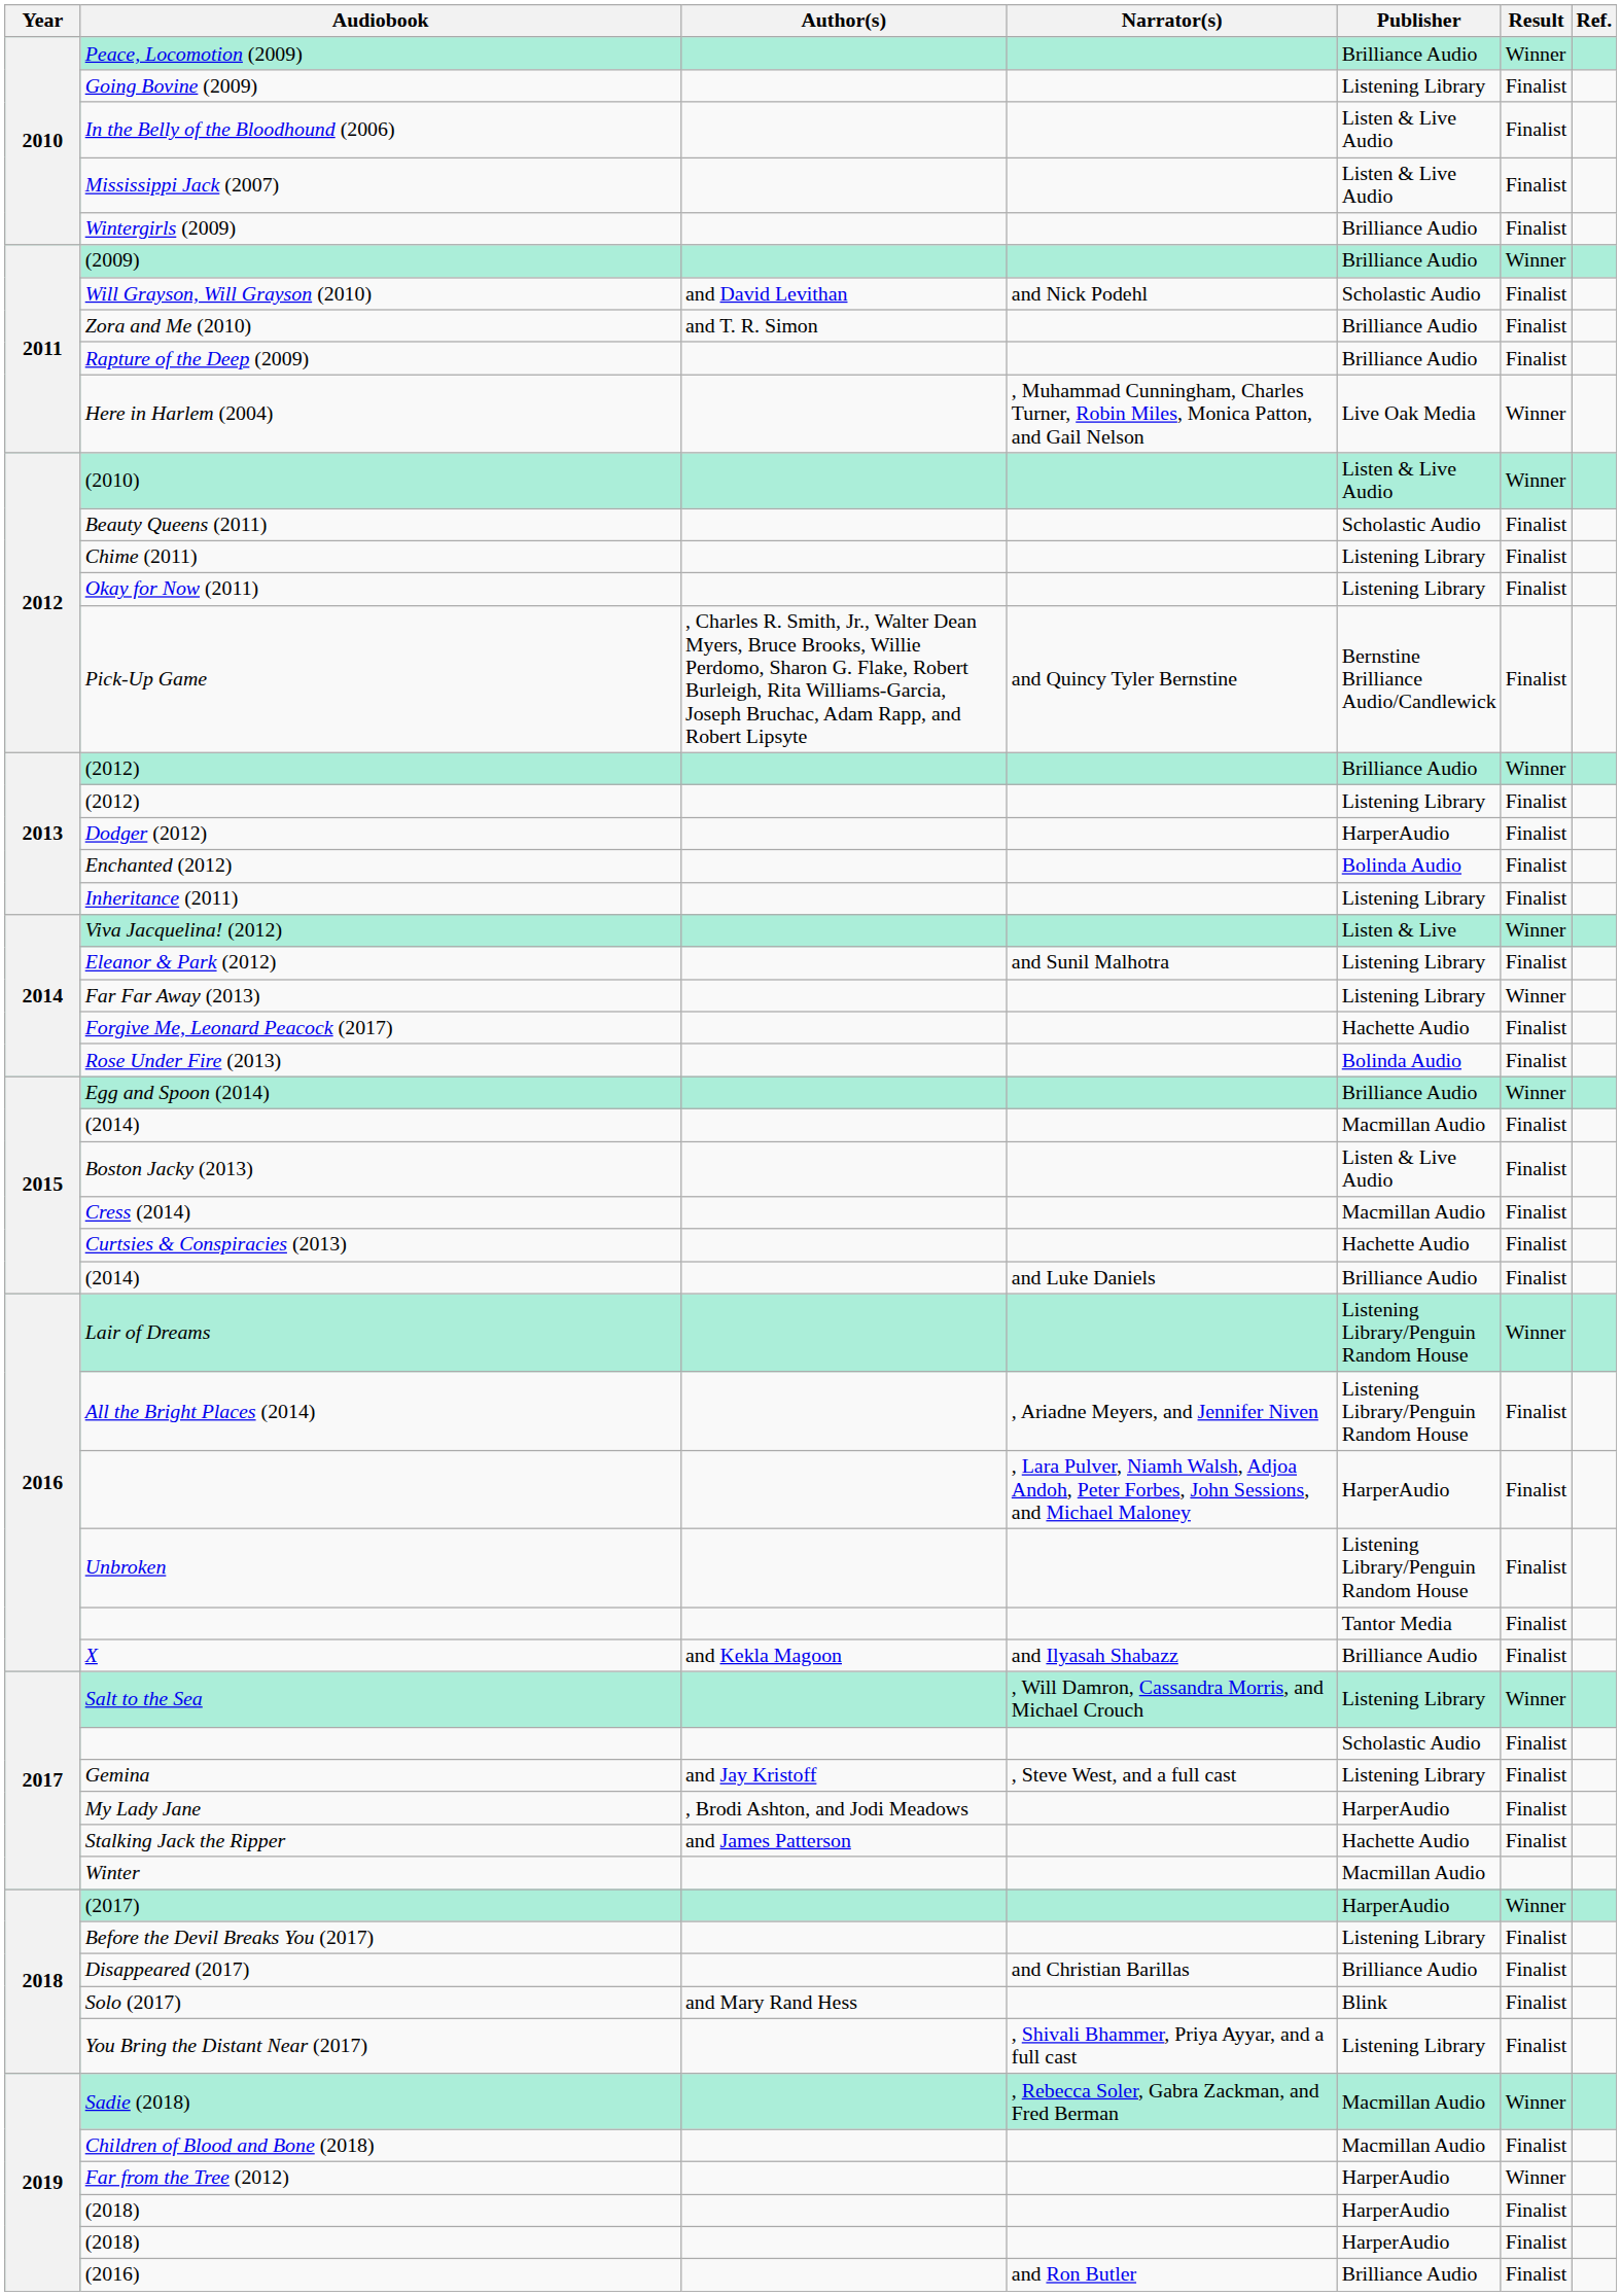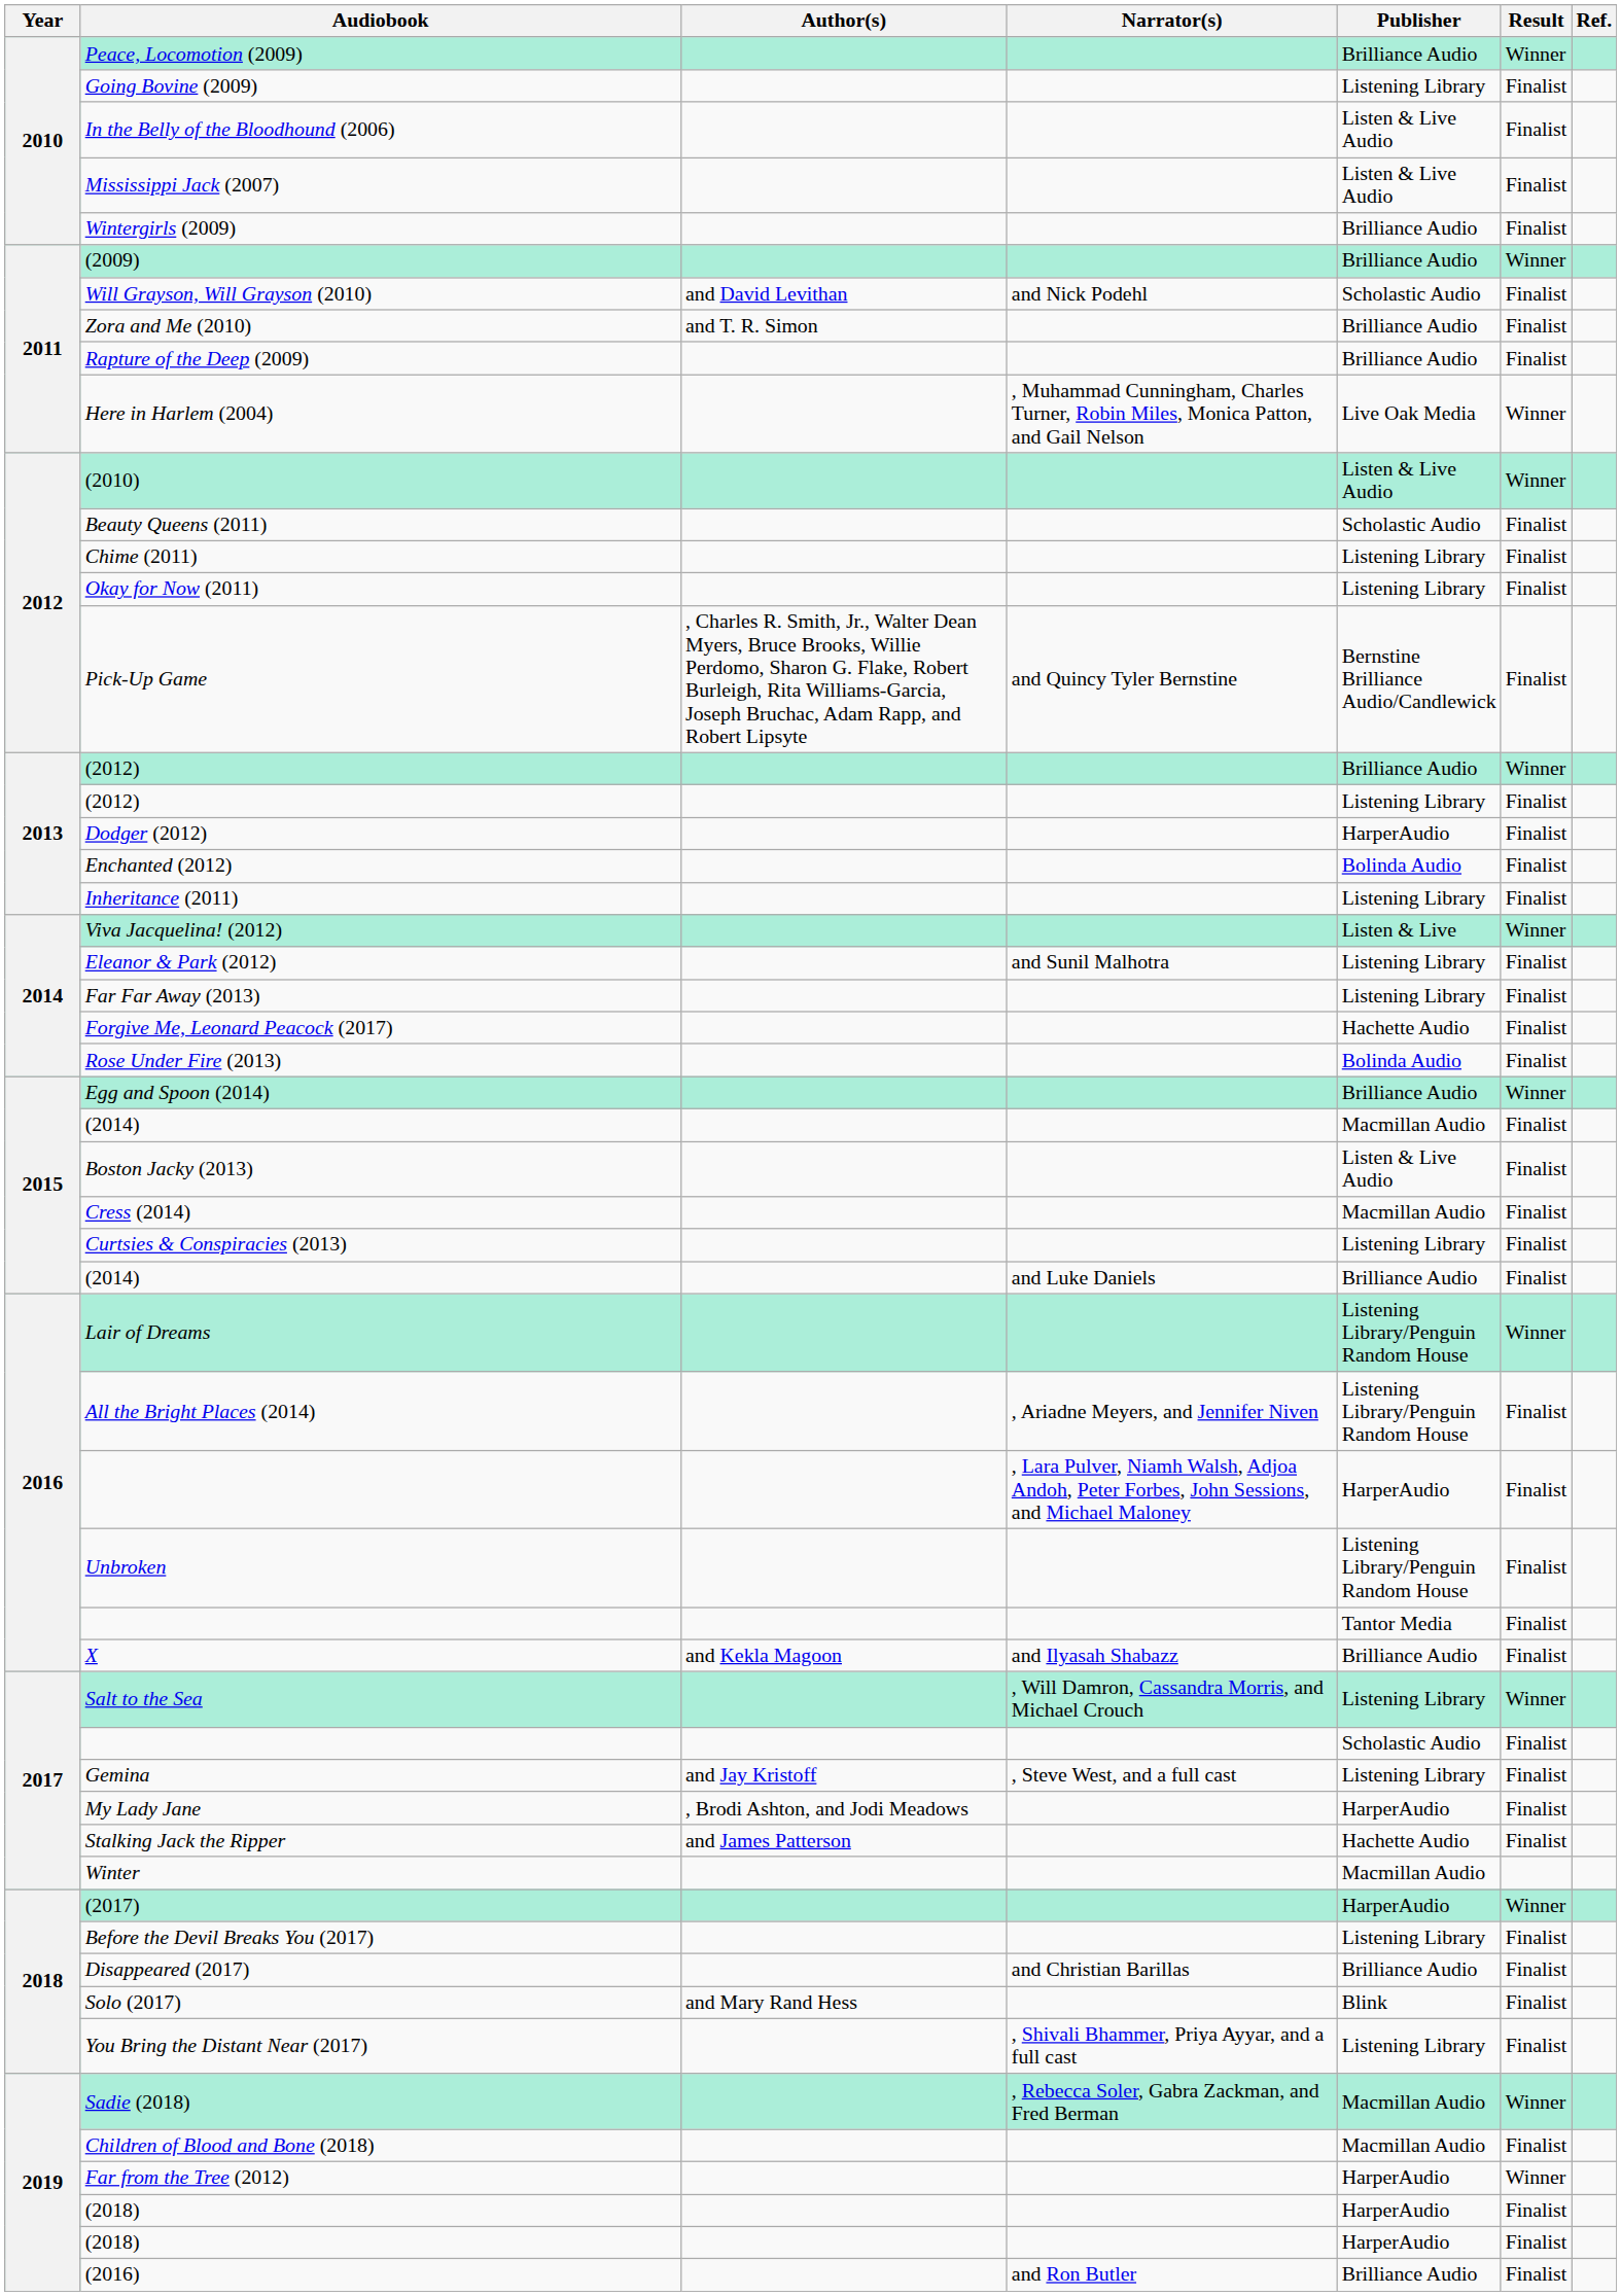 <table class="wikitable sortable mw-collapsible" style="width:100%">
 <tr>
 <th style="width:5%;">Year</th>
 <th style="width:43%;">Audiobook</th>
 <th scope="col" width="23%">Author(s)</th>
 <th scope="col" width="23%">Narrator(s)</th>
 <th style="width:19%;">Publisher</th>
 <th scope="col" width="6%">Result</th>
 <th scope="col" width="5%">Ref.</th>
 </tr>
 <tr style="background:#ABEED9">
 <th rowspan="5">2010<br></th>
 <td><a href='#'><em>Peace, Locomotion</em></a> (2009)</td>
 <td></td>
 <td></td>
 <td>Brilliance Audio</td>
 <td>Winner</td>
 <td></td>
 </tr>
 <tr>
 <td><em><a href='#'>Going Bovine</a></em> (2009)</td>
 <td></td>
 <td></td>
 <td>Listening Library</td>
 <td>Finalist</td>
 <td></td>
 </tr>
 <tr>
 <td><em><a href='#'>In the Belly of the Bloodhound</a></em> (2006)</td>
 <td></td>
 <td></td>
 <td>Listen & Live Audio</td>
 <td>Finalist</td>
 <td></td>
 </tr>
 <tr>
 <td><em><a href='#'>Mississippi Jack</a></em> (2007)</td>
 <td></td>
 <td></td>
 <td>Listen & Live Audio</td>
 <td>Finalist</td>
 <td></td>
 </tr>
 <tr>
 <td><em><a href='#'>Wintergirls</a></em> (2009)</td>
 <td></td>
 <td></td>
 <td>Brilliance Audio</td>
 <td>Finalist</td>
 <td></td>
 </tr>
 <tr style="background:#ABEED9">
 <th rowspan="5">2011<br></th>
 <td><em></em> (2009)</td>
 <td></td>
 <td></td>
 <td>Brilliance Audio</td>
 <td>Winner</td>
 <td></td>
 </tr>
 <tr>
 <td><em><a href='#'>Will Grayson, Will Grayson</a></em> (2010)</td>
 <td> and <a href='#'>David Levithan</a></td>
 <td>and Nick Podehl</td>
 <td>Scholastic Audio</td>
 <td>Finalist</td>
 <td></td>
 </tr>
 <tr>
 <td><em>Zora and Me</em> (2010)</td>
 <td> and T. R. Simon</td>
 <td></td>
 <td>Brilliance Audio</td>
 <td>Finalist</td>
 <td></td>
 </tr>
 <tr>
 <td><em><a href='#'>Rapture of the Deep</a></em> (2009)</td>
 <td></td>
 <td></td>
 <td>Brilliance Audio</td>
 <td>Finalist</td>
 <td></td>
 </tr>
 <tr>
 <td><em>Here in Harlem</em> (2004)</td>
 <td></td>
 <td>, Muhammad Cunningham, Charles Turner, <a href='#'>Robin Miles</a>, Monica Patton, and Gail Nelson</td>
 <td>Live Oak Media</td>
 <td>Winner</td>
 <td></td>
 </tr>
 <tr style="background:#ABEED9">
 <th rowspan="5">2012<br></th>
 <td><em></em> (2010)</td>
 <td></td>
 <td></td>
 <td>Listen & Live Audio</td>
 <td>Winner</td>
 <td></td>
 </tr>
 <tr>
 <td><em>Beauty Queens</em> (2011)</td>
 <td></td>
 <td></td>
 <td>Scholastic Audio</td>
 <td>Finalist</td>
 <td></td>
 </tr>
 <tr>
 <td><em>Chime</em> (2011)</td>
 <td></td>
 <td></td>
 <td>Listening Library</td>
 <td>Finalist</td>
 <td></td>
 </tr>
 <tr>
 <td><em><a href='#'>Okay for Now</a></em> (2011)</td>
 <td></td>
 <td></td>
 <td>Listening Library</td>
 <td>Finalist</td>
 <td></td>
 </tr>
 <tr>
 <td><em>Pick-Up Game</em></td>
 <td>, Charles R. Smith, Jr., Walter Dean Myers, Bruce Brooks, Willie Perdomo, Sharon G. Flake, Robert Burleigh, Rita Williams-Garcia, Joseph Bruchac, Adam Rapp, and Robert Lipsyte</td>
 <td> and Quincy Tyler Bernstine</td>
 <td>Bernstine Brilliance Audio/Candlewick</td>
 <td>Finalist</td>
 <td></td>
 </tr>
 <tr style="background:#ABEED9">
 <th rowspan="5">2013<br></th>
 <td><em></em> (2012)</td>
 <td></td>
 <td></td>
 <td>Brilliance Audio</td>
 <td>Winner</td>
 <td></td>
 </tr>
 <tr>
 <td><em></em> (2012)</td>
 <td></td>
 <td></td>
 <td>Listening Library</td>
 <td>Finalist</td>
 <td></td>
 </tr>
 <tr>
 <td><em><a href='#'>Dodger</a></em> (2012)</td>
 <td></td>
 <td></td>
 <td>HarperAudio</td>
 <td>Finalist</td>
 <td></td>
 </tr>
 <tr>
 <td><em>Enchanted</em> (2012)</td>
 <td></td>
 <td></td>
 <td><a href='#'>Bolinda Audio</a></td>
 <td>Finalist</td>
 <td></td>
 </tr>
 <tr>
 <td><em><a href='#'>Inheritance</a></em> (2011)</td>
 <td></td>
 <td></td>
 <td>Listening Library</td>
 <td>Finalist</td>
 <td></td>
 </tr>
 <tr style="background:#ABEED9">
 <th rowspan="5">2014<br></th>
 <td><em>Viva Jacquelina!</em> (2012)</td>
 <td></td>
 <td></td>
 <td>Listen & Live</td>
 <td>Winner</td>
 <td></td>
 </tr>
 <tr>
 <td><em><a href='#'>Eleanor & Park</a></em> (2012)</td>
 <td></td>
 <td> and Sunil Malhotra</td>
 <td>Listening Library</td>
 <td>Finalist</td>
 <td></td>
 </tr>
 <tr>
 <td><em>Far Far Away</em> (2013)</td>
 <td></td>
 <td></td>
 <td>Listening Library</td>
-<td>Winner</td>
+<td>Finalist</td>
 <td></td>
 </tr>
 <tr>
 <td><em><a href='#'>Forgive Me, Leonard Peacock</a></em> (2017)</td>
 <td></td>
 <td></td>
 <td>Hachette Audio</td>
 <td>Finalist</td>
 <td></td>
 </tr>
 <tr>
 <td><em><a href='#'>Rose Under Fire</a></em> (2013)</td>
 <td></td>
 <td></td>
 <td><a href='#'>Bolinda Audio</a></td>
 <td>Finalist</td>
 <td></td>
 </tr>
 <tr style="background:#ABEED9">
 <th rowspan="6">2015<br></th>
 <td><em>Egg and Spoon</em> (2014)</td>
 <td></td>
 <td></td>
 <td>Brilliance Audio</td>
 <td>Winner</td>
 <td></td>
 </tr>
 <tr>
 <td><em></em> (2014)</td>
 <td></td>
 <td></td>
 <td>Macmillan Audio</td>
 <td>Finalist</td>
 <td></td>
 </tr>
 <tr>
 <td><em>Boston Jacky</em> (2013)</td>
 <td></td>
 <td></td>
 <td>Listen & Live Audio</td>
 <td>Finalist</td>
 <td></td>
 </tr>
 <tr>
 <td><em><a href='#'>Cress</a></em> (2014)</td>
 <td></td>
 <td></td>
 <td>Macmillan Audio</td>
 <td>Finalist</td>
 <td></td>
 </tr>
 <tr>
 <td><em><a href='#'>Curtsies & Conspiracies</a></em> (2013)</td>
 <td></td>
 <td></td>
-<td>Hachette Audio</td>
+<td>Listening Library</td>
 <td>Finalist</td>
 <td></td>
 </tr>
 <tr>
 <td><em></em> (2014)</td>
 <td></td>
 <td> and Luke Daniels</td>
 <td>Brilliance Audio</td>
 <td>Finalist</td>
 <td></td>
 </tr>
 <tr style="background:#ABEED9">
 <th rowspan="6">2016<br></th>
 <td><em>Lair of Dreams</em></td>
 <td></td>
 <td></td>
 <td>Listening Library/Penguin Random House</td>
 <td>Winner</td>
 <td></td>
 </tr>
 <tr>
 <td><em><a href='#'>All the Bright Places</a></em> (2014)</td>
 <td></td>
 <td>, Ariadne Meyers, and <a href='#'>Jennifer Niven</a></td>
 <td>Listening Library/Penguin Random House</td>
 <td>Finalist</td>
 <td></td>
 </tr>
 <tr>
 <td><em></em></td>
 <td></td>
 <td>, <a href='#'>Lara Pulver</a>, <a href='#'>Niamh Walsh</a>, <a href='#'>Adjoa Andoh</a>, <a href='#'>Peter Forbes</a>, <a href='#'>John Sessions</a>, and <a href='#'>Michael Maloney</a></td>
 <td>HarperAudio</td>
 <td>Finalist</td>
 <td></td>
 </tr>
 <tr>
 <td><em><a href='#'>Unbroken</a></em></td>
 <td></td>
 <td></td>
 <td>Listening Library/Penguin Random House</td>
 <td>Finalist</td>
 <td></td>
 </tr>
 <tr>
 <td><em></em></td>
 <td></td>
 <td></td>
 <td>Tantor Media</td>
 <td>Finalist</td>
 <td></td>
 </tr>
 <tr>
 <td><em><a href='#'>X</a></em></td>
 <td> and <a href='#'>Kekla Magoon</a></td>
 <td> and <a href='#'>Ilyasah Shabazz</a></td>
 <td>Brilliance Audio</td>
 <td>Finalist</td>
 <td></td>
 </tr>
 <tr style="background:#ABEED9">
 <th rowspan="6">2017<br></th>
 <td><em><a href='#'>Salt to the Sea</a></em></td>
 <td></td>
 <td>, Will Damron, <a href='#'>Cassandra Morris</a>, and Michael Crouch</td>
 <td>Listening Library</td>
 <td>Winner</td>
 <td></td>
 </tr>
 <tr>
 <td><em></em></td>
 <td></td>
 <td></td>
 <td>Scholastic Audio</td>
 <td>Finalist</td>
 <td></td>
 </tr>
 <tr>
 <td><em>Gemina</em></td>
 <td> and <a href='#'>Jay Kristoff</a></td>
 <td>, Steve West, and a full cast</td>
 <td>Listening Library</td>
 <td>Finalist</td>
 <td></td>
 </tr>
 <tr>
 <td><em>My Lady Jane</em></td>
 <td>, Brodi Ashton, and Jodi Meadows</td>
 <td></td>
 <td>HarperAudio</td>
 <td>Finalist</td>
 <td></td>
 </tr>
 <tr>
 <td><em>Stalking Jack the Ripper</em></td>
 <td> and <a href='#'>James Patterson</a></td>
 <td></td>
 <td>Hachette Audio</td>
 <td>Finalist</td>
 <td></td>
 </tr>
 <tr>
 <td><em>Winter</em></td>
 <td></td>
 <td></td>
 <td>Macmillan Audio</td>
 <td></td>
 <td></td>
 </tr>
 <tr style="background:#ABEED9">
 <th rowspan="5">2018<br></th>
 <td><em></em> (2017)</td>
 <td></td>
 <td></td>
 <td>HarperAudio</td>
 <td>Winner</td>
 <td></td>
 </tr>
 <tr>
 <td><em>Before the Devil Breaks You</em> (2017)</td>
 <td></td>
 <td></td>
 <td>Listening Library</td>
 <td>Finalist</td>
 <td></td>
 </tr>
 <tr>
 <td><em>Disappeared</em> (2017)</td>
 <td></td>
 <td> and Christian Barillas</td>
 <td>Brilliance Audio</td>
 <td>Finalist</td>
 <td></td>
 </tr>
 <tr>
 <td><em>Solo</em> (2017)</td>
 <td> and Mary Rand Hess</td>
 <td></td>
 <td>Blink</td>
 <td>Finalist</td>
 <td></td>
 </tr>
 <tr>
 <td><em>You Bring the Distant Near</em> (2017)</td>
 <td></td>
 <td>, <a href='#'>Shivali Bhammer</a>, Priya Ayyar, and a full cast</td>
 <td>Listening Library</td>
 <td>Finalist</td>
 <td></td>
 </tr>
 <tr style="background:#ABEED9">
 <th rowspan="6">2019<br></th>
 <td><em><a href='#'>Sadie</a></em> (2018)</td>
 <td></td>
 <td>, <a href='#'>Rebecca Soler</a>, Gabra Zackman, and Fred Berman</td>
 <td>Macmillan Audio</td>
 <td>Winner</td>
 <td></td>
 </tr>
 <tr>
 <td><em><a href='#'>Children of Blood and Bone</a></em> (2018)</td>
 <td></td>
 <td></td>
 <td>Macmillan Audio</td>
 <td>Finalist</td>
 <td></td>
 </tr>
 <tr>
 <td><em><a href='#'>Far from the Tree</a></em> (2012)</td>
 <td></td>
 <td></td>
 <td>HarperAudio</td>
 <td>Winner</td>
 <td></td>
 </tr>
 <tr>
 <td><em></em> (2018)</td>
 <td></td>
 <td></td>
 <td>HarperAudio</td>
 <td>Finalist</td>
 <td></td>
 </tr>
 <tr>
 <td><em></em> (2018)</td>
 <td></td>
 <td></td>
 <td>HarperAudio</td>
 <td>Finalist</td>
 <td></td>
 </tr>
 <tr>
 <td><em></em> (2016)</td>
 <td></td>
 <td> and <a href='#'>Ron Butler</a></td>
 <td>Brilliance Audio</td>
 <td>Finalist</td>
 <td></td>
 </tr>
 </table>
